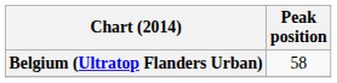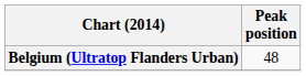 <table class="wikitable sortable plainrowheaders">
 <tr>
 <th>Chart (2014)</th>
 <th>Peak<br>position</th>
 </tr>
 <tr>
 <th scope="row">Belgium (<a href='#'>Ultratop</a> Flanders Urban)</th>
-<td align="center">58</td>
+<td align="center">48</td>
 </tr>
 <tr>
 </tr>
 <tr>
 </tr>
 <tr>
 </tr>
 </table>
